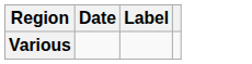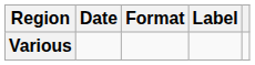 <table class="wikitable plainrowheaders">
 <tr>
 <th scope="col">Region</th>
 <th>Date</th>
+<th>Format</th>
 <th>Label</th>
 <th></th>
 </tr>
 <tr>
 <th scope="row">Various</th>
 <td></td>
 <td></td>
+<td></td>
 <td style="text-align:center"></td>
 </tr>
 </table>
